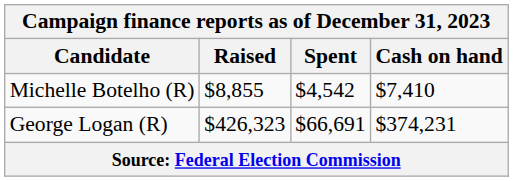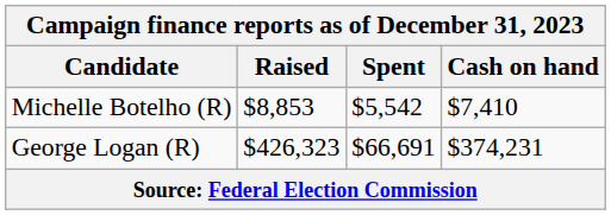 <table class="wikitable sortable">
 <tr>
 <th colspan=4>Campaign finance reports as of December 31, 2023</th>
 </tr>
 <tr style="text-align:center;">
 <th>Candidate</th>
 <th>Raised</th>
 <th>Spent</th>
 <th>Cash on hand</th>
 </tr>
 <tr>
 <td>Michelle Botelho (R)</td>
-<td>$8,855</td>
-<td>$4,542</td>
+<td>$8,853</td>
+<td>$5,542</td>
 <td>$7,410</td>
 </tr>
 <tr>
 <td>George Logan (R)</td>
 <td>$426,323</td>
 <td>$66,691</td>
 <td>$374,231</td>
 </tr>
 <tr>
 <th colspan="4"><small>Source: <a href='#'>Federal Election Commission</a></small></th>
 </tr>
 </table>
